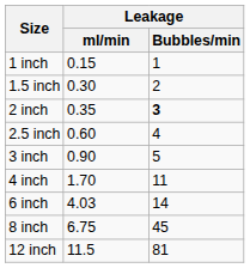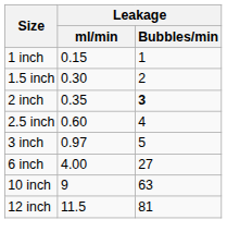 <table class="wikitable">
 <tr>
 <th rowspan="2">Size</th>
 <th colspan="2">Leakage</th>
 </tr>
 <tr>
 <th style="width: 85px;">ml/min</th>
 <th style="width: 85px;">Bubbles/min</th>
 </tr>
 <tr>
 <td>1 inch</td>
 <td>0.15</td>
 <td>1</td>
 </tr>
 <tr>
 <td>1.5 inch</td>
 <td>0.30</td>
 <td>2</td>
 </tr>
 <tr>
 <td>2 inch</td>
 <td>0.35</td>
 <td><strong>3</strong></td>
 </tr>
 <tr>
 <td>2.5 inch</td>
 <td>0.60</td>
 <td>4</td>
 </tr>
 <tr>
 <td>3 inch</td>
-<td>0.90</td>
+<td>0.97</td>
 <td>5</td>
 </tr>
 <tr>
-<td>4 inch</td>
-<td>1.70</td>
-<td>11</td>
+<td>6 inch</td>
+<td>4.00</td>
+<td>27</td>
 </tr>
 <tr>
-<td>6 inch</td>
-<td>4.03</td>
-<td>14</td>
-</tr>
-<tr>
-<td>8 inch</td>
-<td>6.75</td>
-<td>45</td>
+<td>10 inch</td>
+<td>9</td>
+<td>63</td>
 </tr>
 <tr>
 <td>12 inch</td>
 <td>11.5</td>
 <td>81</td>
 </tr>
 </table>
